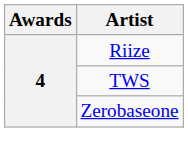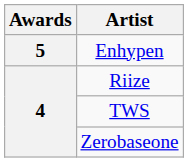 <table class="wikitable plainrowheaders" style="text-align:center">
 <tr>
 <th scope="col">Awards</th>
 <th scope="col">Artist</th>
+</tr>
+<tr>
+<th scope="row" style="text-align:center">5</th>
+<td><a href='#'>Enhypen</a></td>
 </tr>
 <tr>
 <th scope="row" rowspan="3" style="text-align:center">4</th>
 <td><a href='#'>Riize</a></td>
 </tr>
 <tr>
 <td><a href='#'>TWS</a></td>
 </tr>
 <tr>
 <td><a href='#'>Zerobaseone</a></td>
 </tr>
 </table>
